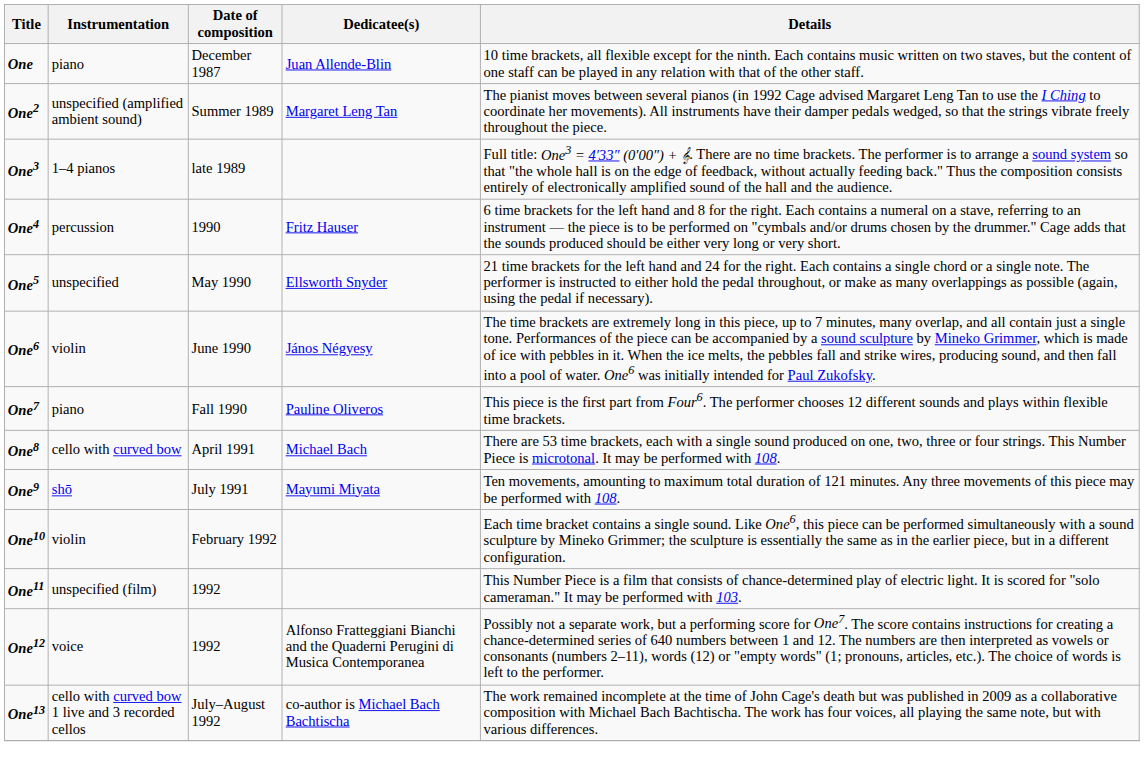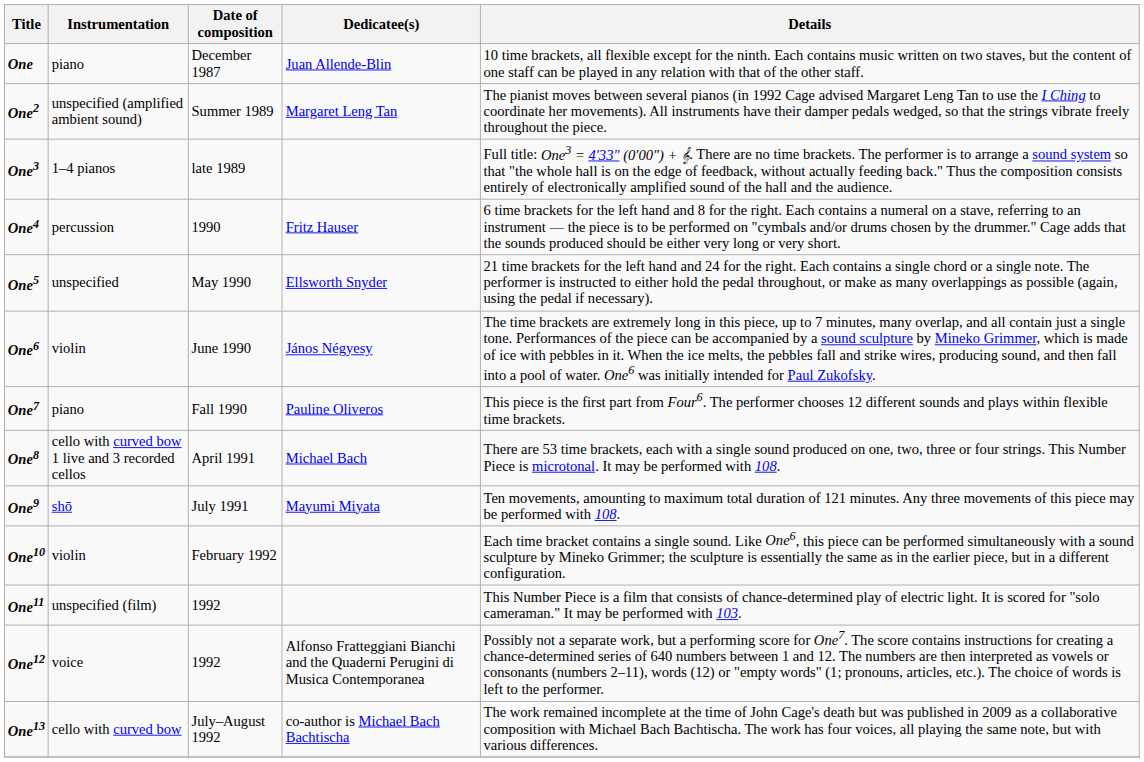 <table class="wikitable">
 <tr>
 <th>Title</th>
 <th>Instrumentation</th>
 <th>Date of composition</th>
 <th>Dedicatee(s)</th>
 <th>Details</th>
 </tr>
 <tr>
 <td><strong><em>One</em></strong></td>
 <td>piano</td>
 <td>December 1987</td>
 <td><a href='#'>Juan Allende-Blin</a></td>
 <td>10 time brackets, all flexible except for the ninth. Each contains music written on two staves, but the content of one staff can be played in any relation with that of the other staff.</td>
 </tr>
 <tr>
 <td><strong><em>One<sup>2</sup></em></strong></td>
 <td>unspecified (amplified ambient sound)</td>
 <td>Summer 1989</td>
 <td><a href='#'>Margaret Leng Tan</a></td>
 <td>The pianist moves between several pianos (in 1992 Cage advised Margaret Leng Tan to use the <em><a href='#'>I Ching</a></em> to coordinate her movements). All instruments have their damper pedals wedged, so that the strings vibrate freely throughout the piece.</td>
 </tr>
 <tr>
 <td><strong><em>One<sup>3</sup></em></strong></td>
 <td>1–4 pianos</td>
 <td>late 1989</td>
 <td> </td>
 <td>Full title: <em>One<sup>3</sup> = <a href='#'>4′33″</a> (0′00″) + 𝄞</em>. There are no time brackets. The performer is to arrange a <a href='#'>sound system</a> so that "the whole hall is on the edge of feedback, without actually feeding back." Thus the composition consists entirely of electronically amplified sound of the hall and the audience.</td>
 </tr>
 <tr>
 <td><strong><em>One<sup>4</sup></em></strong></td>
 <td>percussion</td>
 <td>1990</td>
 <td><a href='#'>Fritz Hauser</a></td>
 <td>6 time brackets for the left hand and 8 for the right. Each contains a numeral on a stave, referring to an instrument — the piece is to be performed on "cymbals and/or drums chosen by the drummer." Cage adds that the sounds produced should be either very long or very short.</td>
 </tr>
 <tr>
 <td><strong><em>One<sup>5</sup></em></strong></td>
 <td>unspecified</td>
 <td>May 1990</td>
 <td><a href='#'>Ellsworth Snyder</a></td>
 <td>21 time brackets for the left hand and 24 for the right. Each contains a single chord or a single note. The performer is instructed to either hold the pedal throughout, or make as many overlappings as possible (again, using the pedal if necessary).</td>
 </tr>
 <tr>
 <td><strong><em>One<sup>6</sup></em></strong></td>
 <td>violin</td>
 <td>June 1990</td>
 <td><a href='#'>János Négyesy</a></td>
 <td>The time brackets are extremely long in this piece, up to 7 minutes, many overlap, and all contain just a single tone. Performances of the piece can be accompanied by a <a href='#'>sound sculpture</a> by <a href='#'>Mineko Grimmer</a>, which is made of ice with pebbles in it. When the ice melts, the pebbles fall and strike wires, producing sound, and then fall into a pool of water. <em>One<sup>6</sup></em> was initially intended for <a href='#'>Paul Zukofsky</a>.</td>
 </tr>
 <tr>
 <td><strong><em>One<sup>7</sup></em></strong></td>
 <td>piano</td>
 <td>Fall 1990</td>
 <td><a href='#'>Pauline Oliveros</a></td>
 <td>This piece is the first part from <em>Four<sup>6</sup></em>. The performer chooses 12 different sounds and plays within flexible time brackets.</td>
 </tr>
 <tr>
 <td><strong><em>One<sup>8</sup></em></strong></td>
-<td>cello with <a href='#'>curved bow</a></td>
+<td>cello with <a href='#'>curved bow</a><br>1 live and 3 recorded cellos</td>
 <td>April 1991</td>
 <td><a href='#'>Michael Bach</a></td>
 <td>There are 53 time brackets, each with a single sound produced on one, two, three or four strings. This Number Piece is <a href='#'>microtonal</a>. It may be performed with <em><a href='#'>108</a></em>.</td>
 </tr>
 <tr>
 <td><strong><em>One<sup>9</sup></em></strong></td>
 <td><a href='#'>shō</a></td>
 <td>July 1991</td>
 <td><a href='#'>Mayumi Miyata</a></td>
 <td>Ten movements, amounting to maximum total duration of 121 minutes. Any three movements of this piece may be performed with <em><a href='#'>108</a></em>.</td>
 </tr>
 <tr>
 <td><strong><em>One<sup>10</sup></em></strong></td>
 <td>violin</td>
 <td>February 1992</td>
 <td> </td>
 <td>Each time bracket contains a single sound. Like <em>One<sup>6</sup></em>, this piece can be performed simultaneously with a sound sculpture by Mineko Grimmer; the sculpture is essentially the same as in the earlier piece, but in a different configuration.</td>
 </tr>
 <tr>
 <td><strong><em>One<sup>11</sup></em></strong></td>
 <td>unspecified (film)</td>
 <td>1992</td>
 <td> </td>
 <td>This Number Piece is a film that consists of chance-determined play of electric light. It is scored for "solo cameraman." It may be performed with <em><a href='#'>103</a></em>.</td>
 </tr>
 <tr>
 <td><strong><em>One<sup>12</sup></em></strong></td>
 <td>voice</td>
 <td>1992</td>
 <td>Alfonso Fratteggiani Bianchi and the Quaderni Perugini di Musica Contemporanea</td>
 <td>Possibly not a separate work, but a performing score for <em>One<sup>7</sup></em>. The score contains instructions for creating a chance-determined series of 640 numbers between 1 and 12. The numbers are then interpreted as vowels or consonants (numbers 2–11), words (12) or "empty words" (1; pronouns, articles, etc.). The choice of words is left to the performer.</td>
 </tr>
 <tr>
 <td><strong><em>One<sup>13</sup></em></strong></td>
-<td>cello with <a href='#'>curved bow</a><br>1 live and 3 recorded cellos</td>
+<td>cello with <a href='#'>curved bow</a></td>
 <td>July–August 1992</td>
 <td>co-author is <a href='#'>Michael Bach Bachtischa</a></td>
 <td>The work remained incomplete at the time of John Cage's death but was published in 2009 as a collaborative composition with Michael Bach Bachtischa. The work has four voices, all playing the same note, but with various differences.</td>
 </tr>
 <tr>
 </tr>
 </table>
